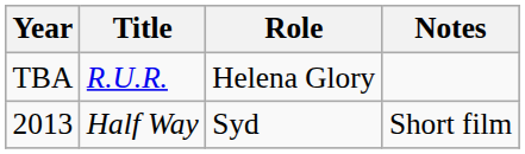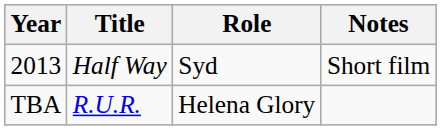 <table class="wikitable sortable">
 <tr>
 <th>Year</th>
 <th>Title</th>
 <th>Role</th>
 <th class="unsortable">Notes</th>
 </tr>
 <tr>
+<td>2013</td>
+<td><em>Half Way</em></td>
+<td>Syd</td>
+<td>Short film</td>
+</tr>
+<tr>
 <td>TBA</td>
 <td><em><a href='#'>R.U.R.</a></em></td>
 <td>Helena Glory</td>
 <td></td>
 </tr>
-<tr>
-<td>2013</td>
-<td><em>Half Way</em></td>
-<td>Syd</td>
-<td>Short film</td>
-</tr>
 </table>
